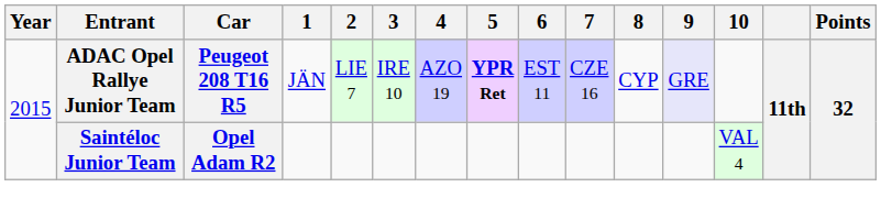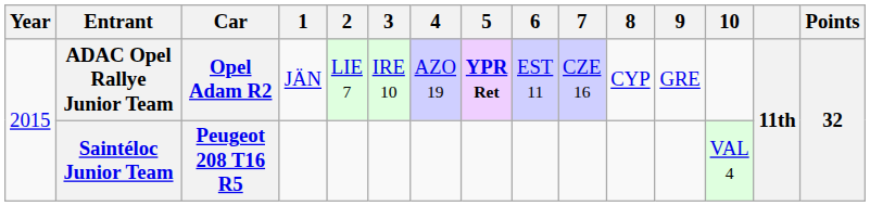 <table class="wikitable" border="1" style="text-align:center; font-size:90%;">
 <tr>
 <th>Year</th>
 <th>Entrant</th>
 <th>Car</th>
 <th>1</th>
 <th>2</th>
 <th>3</th>
 <th>4</th>
 <th>5</th>
 <th>6</th>
 <th>7</th>
 <th>8</th>
 <th>9</th>
 <th>10</th>
 <th></th>
 <th>Points</th>
 </tr>
 <tr>
 <td rowspan="2"><a href='#'>2015</a></td>
 <th>ADAC Opel Rallye Junior Team</th>
-<th><a href='#'>Peugeot 208 T16 R5</a></th>
+<th><a href='#'>Opel Adam R2</a></th>
 <td><a href='#'>JÄN</a></td>
 <td style="background:#DFFFDF;"><a href='#'>LIE</a><br><small>7</small></td>
 <td style="background:#DFFFDF;"><a href='#'>IRE</a><br><small>10</small></td>
 <td style="background:#CFCFFF;"><a href='#'>AZO</a><br><small>19</small></td>
 <td style="background:#EFCFFF;"><strong><a href='#'>YPR</a><br><small>Ret</small></strong></td>
 <td style="background:#CFCFFF;"><a href='#'>EST</a><br><small>11</small></td>
 <td style="background:#CFCFFF;"><a href='#'>CZE</a><br><small>16</small></td>
 <td><a href='#'>CYP</a></td>
-<td style="background: lavender;"><a href='#'>GRE</a></td>
+<td><a href='#'>GRE</a></td>
 <td></td>
 <th rowspan="2">11th</th>
 <th rowspan="2">32</th>
 </tr>
 <tr>
 <th><a href='#'>Saintéloc Junior Team</a></th>
-<th><a href='#'>Opel Adam R2</a></th>
+<th><a href='#'>Peugeot 208 T16 R5</a></th>
 <td></td>
 <td></td>
 <td></td>
 <td></td>
 <td></td>
 <td></td>
 <td></td>
 <td></td>
 <td></td>
 <td style="background:#DFFFDF;"><a href='#'>VAL</a><br><small>4</small></td>
 </tr>
 </table>
